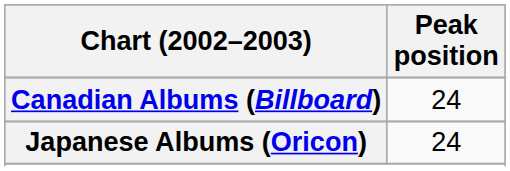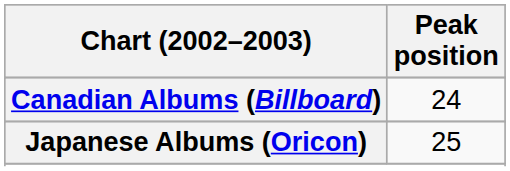 <table class="wikitable sortable plainrowheaders" style="text-align:center">
 <tr>
 <th scope="col">Chart (2002–2003)</th>
 <th scope="col">Peak<br> position</th>
 </tr>
 <tr>
 </tr>
 <tr>
 </tr>
 <tr>
 <th scope="row"><a href='#'>Canadian Albums</a> (<a href='#'><em>Billboard</em></a>)</th>
 <td style="text-align:center">24</td>
 </tr>
 <tr>
 </tr>
 <tr>
 </tr>
 <tr>
 </tr>
 <tr>
 <th scope="row">Japanese Albums (<a href='#'>Oricon</a>)</th>
-<td style="text-align:center;">24</td>
+<td style="text-align:center;">25</td>
 </tr>
 <tr>
 </tr>
 <tr>
 </tr>
 <tr>
 </tr>
 <tr>
 </tr>
 <tr>
 </tr>
 <tr>
 </tr>
 <tr>
 </tr>
 <tr>
 </tr>
 <tr>
 </tr>
 </table>
